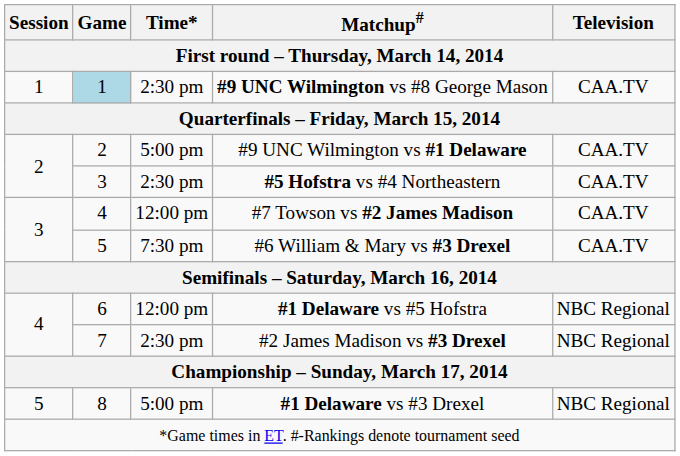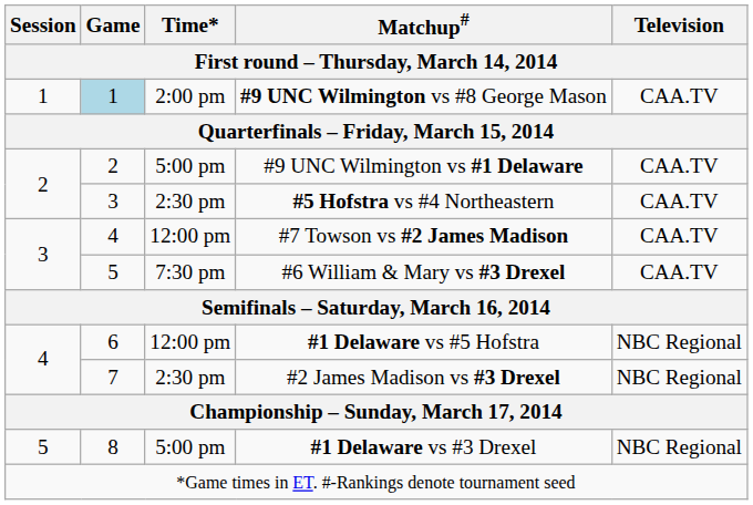 <table class="wikitable" style="font-size: 95%;text-align:center">
 <tr>
 <th>Session</th>
 <th>Game</th>
 <th>Time*</th>
 <th>Matchup<sup>#</sup></th>
 <th>Television</th>
 </tr>
 <tr>
 <th colspan=5>First round – Thursday, March 14, 2014</th>
 </tr>
 <tr>
 <td rowspan=1>1</td>
 <td style="background: lightblue;">1</td>
-<td>2:30 pm</td>
+<td>2:00 pm</td>
 <td><strong>#9 UNC Wilmington</strong> vs #8 George Mason</td>
 <td>CAA.TV</td>
 </tr>
 <tr>
 <th colspan=5>Quarterfinals – Friday, March 15, 2014</th>
 </tr>
 <tr>
 <td rowspan=2>2</td>
 <td>2</td>
 <td>5:00 pm</td>
 <td>#9 UNC Wilmington vs <strong>#1 Delaware</strong></td>
 <td>CAA.TV</td>
 </tr>
 <tr>
 <td>3</td>
 <td>2:30 pm</td>
 <td><strong>#5 Hofstra</strong> vs #4 Northeastern</td>
 <td>CAA.TV</td>
 </tr>
 <tr>
 <td rowspan=2>3</td>
 <td>4</td>
 <td>12:00 pm</td>
 <td>#7 Towson vs <strong>#2 James Madison</strong></td>
 <td>CAA.TV</td>
 </tr>
 <tr>
 <td>5</td>
 <td>7:30 pm</td>
 <td>#6 William & Mary vs <strong>#3 Drexel</strong></td>
 <td>CAA.TV</td>
 </tr>
 <tr>
 <th colspan=5>Semifinals – Saturday, March 16, 2014</th>
 </tr>
 <tr>
 <td rowspan=2>4</td>
 <td>6</td>
 <td>12:00 pm</td>
 <td><strong>#1 Delaware</strong> vs #5 Hofstra</td>
 <td>NBC Regional</td>
 </tr>
 <tr>
 <td>7</td>
 <td>2:30 pm</td>
 <td>#2 James Madison vs <strong>#3 Drexel</strong></td>
 <td>NBC Regional</td>
 </tr>
 <tr>
 <th colspan=5>Championship – Sunday, March 17, 2014</th>
 </tr>
 <tr>
 <td>5</td>
 <td>8</td>
 <td>5:00 pm</td>
 <td><strong>#1 Delaware</strong> vs #3 Drexel</td>
 <td>NBC Regional</td>
 </tr>
 <tr>
 <td colspan=5><small>*Game times in <a href='#'>ET</a>. #-Rankings denote tournament seed</small></td>
 </tr>
 </table>
